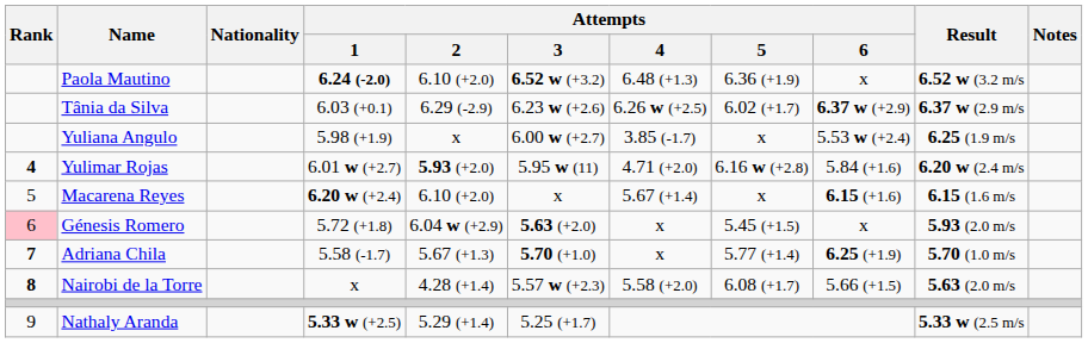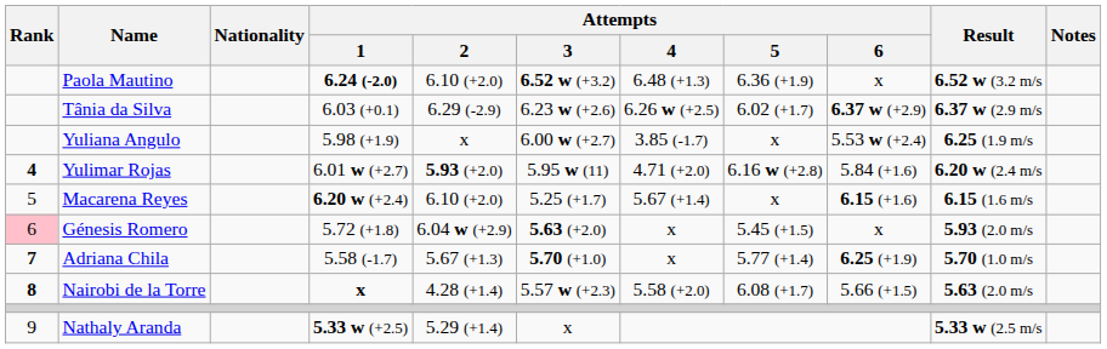 <table class="wikitable sortable" style="text-align:center">
 <tr>
 <th rowspan=2>Rank</th>
 <th rowspan=2>Name</th>
 <th rowspan=2>Nationality</th>
 <th colspan=6>Attempts</th>
 <th rowspan=2>Result</th>
 <th rowspan=2>Notes</th>
 </tr>
 <tr>
 <th>1</th>
 <th>2</th>
 <th>3</th>
 <th>4</th>
 <th>5</th>
 <th>6</th>
 </tr>
 <tr>
 <td align=center></td>
 <td align=left><a href='#'>Paola Mautino</a></td>
 <td align=left></td>
 <td><strong>6.24 <small>(-2.0)</small></strong></td>
 <td>6.10 <small>(+2.0)</small></td>
 <td><strong>6.52</strong> <strong>w</strong> <small>(+3.2)</small></td>
 <td>6.48 <small>(+1.3)</small></td>
 <td>6.36 <small>(+1.9)</small></td>
 <td>x</td>
 <td><strong>6.52</strong> <strong>w</strong> <small>(3.2 m/s</small></td>
 <td></td>
 </tr>
 <tr>
 <td align=center></td>
 <td align=left><a href='#'>Tânia da Silva</a></td>
 <td align=left></td>
 <td>6.03 <small>(+0.1)</small></td>
 <td>6.29 <small>(-2.9)</small></td>
 <td>6.23 <strong>w</strong> <small>(+2.6)</small></td>
 <td>6.26 <strong>w</strong> <small>(+2.5)</small></td>
 <td>6.02 <small>(+1.7)</small></td>
 <td><strong>6.37</strong> <strong>w</strong> <small>(+2.9)</small></td>
 <td><strong>6.37</strong> <strong>w</strong> <small>(2.9 m/s</small></td>
 <td></td>
 </tr>
 <tr>
 <td align=center></td>
 <td align=left><a href='#'>Yuliana Angulo</a></td>
 <td align=left></td>
 <td>5.98 <small>(+1.9)</small></td>
 <td>x</td>
 <td>6.00 <strong>w</strong> <small>(+2.7)</small></td>
 <td>3.85 <small>(-1.7)</small></td>
 <td>x</td>
 <td>5.53 <strong>w</strong> <small>(+2.4)</small></td>
 <td><strong>6.25</strong> <small>(1.9 m/s</small></td>
 <td></td>
 </tr>
 <tr>
 <td align=center><strong>4</strong></td>
 <td align=left><a href='#'>Yulimar Rojas</a></td>
 <td align=left></td>
 <td>6.01 <strong>w</strong> <small>(+2.7)</small></td>
 <td><strong>5.93</strong> <small>(+2.0)</small></td>
 <td>5.95 <strong>w</strong> <small>(11)</small></td>
 <td>4.71 <small>(+2.0)</small></td>
 <td>6.16 <strong>w</strong> <small>(+2.8)</small></td>
 <td>5.84 <small>(+1.6)</small></td>
 <td><strong>6.20</strong> <strong>w</strong> <small>(2.4 m/s</small></td>
 <td></td>
 </tr>
 <tr>
 <td align=center>5</td>
 <td align=left><a href='#'>Macarena Reyes</a></td>
 <td align=left></td>
 <td><strong>6.20</strong> <strong>w</strong> <small>(+2.4)</small></td>
 <td>6.10 <small>(+2.0)</small></td>
-<td>x</td>
+<td>5.25 <small>(+1.7)</small></td>
 <td>5.67 <small>(+1.4)</small></td>
 <td>x</td>
 <td><strong>6.15</strong> <small>(+1.6)</small></td>
 <td><strong>6.15</strong> <small>(1.6 m/s</small></td>
 <td></td>
 </tr>
 <tr>
 <td align=center style="background: pink;">6</td>
 <td align=left><a href='#'>Génesis Romero</a></td>
 <td align=left></td>
 <td>5.72 <small>(+1.8)</small></td>
 <td>6.04 <strong>w</strong> <small>(+2.9)</small></td>
 <td><strong>5.63</strong> <small>(+2.0)</small></td>
 <td>x</td>
 <td>5.45 <small>(+1.5)</small></td>
 <td>x</td>
 <td><strong>5.93</strong> <small>(2.0 m/s</small></td>
 <td></td>
 </tr>
 <tr>
 <td align=center><strong>7</strong></td>
 <td align=left><a href='#'>Adriana Chila</a></td>
 <td align=left></td>
 <td>5.58 <small>(-1.7)</small></td>
 <td>5.67 <small>(+1.3)</small></td>
 <td><strong>5.70</strong> <small>(+1.0)</small></td>
 <td>x</td>
 <td>5.77 <small>(+1.4)</small></td>
 <td><strong>6.25</strong> <small>(+1.9)</small></td>
 <td><strong>5.70</strong> <small>(1.0 m/s</small></td>
 <td></td>
 </tr>
 <tr>
 <td align=center><strong>8</strong></td>
 <td align=left><a href='#'>Nairobi de la Torre</a></td>
 <td align=left></td>
-<td>x</td>
+<td><strong>x</strong></td>
 <td>4.28 <small>(+1.4)</small></td>
 <td>5.57 <strong>w</strong> <small>(+2.3)</small></td>
 <td>5.58 <small>(+2.0)</small></td>
 <td>6.08 <small>(+1.7)</small></td>
 <td>5.66 <small>(+1.5)</small></td>
 <td><strong>5.63</strong> <small>(2.0 m/s</small></td>
 <td></td>
 </tr>
 <tr>
 <td colspan=11 bgcolor=lightgray></td>
 </tr>
 <tr>
 <td align=center>9</td>
 <td align=left><a href='#'>Nathaly Aranda</a></td>
 <td align=left></td>
 <td><strong>5.33</strong> <strong>w</strong> <small>(+2.5)</small></td>
 <td>5.29 <small>(+1.4)</small></td>
-<td>5.25 <small>(+1.7)</small></td>
+<td>x</td>
 <td colspan=3></td>
 <td><strong>5.33</strong> <strong>w</strong> <small>(2.5 m/s</small></td>
 <td></td>
 </tr>
 </table>
